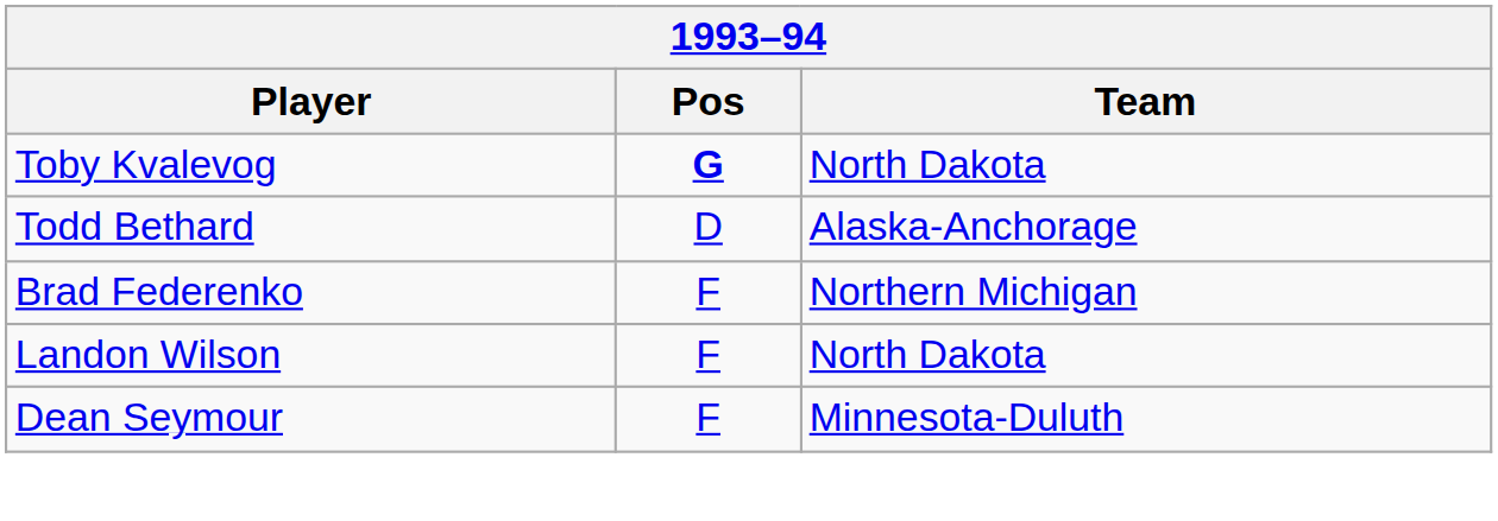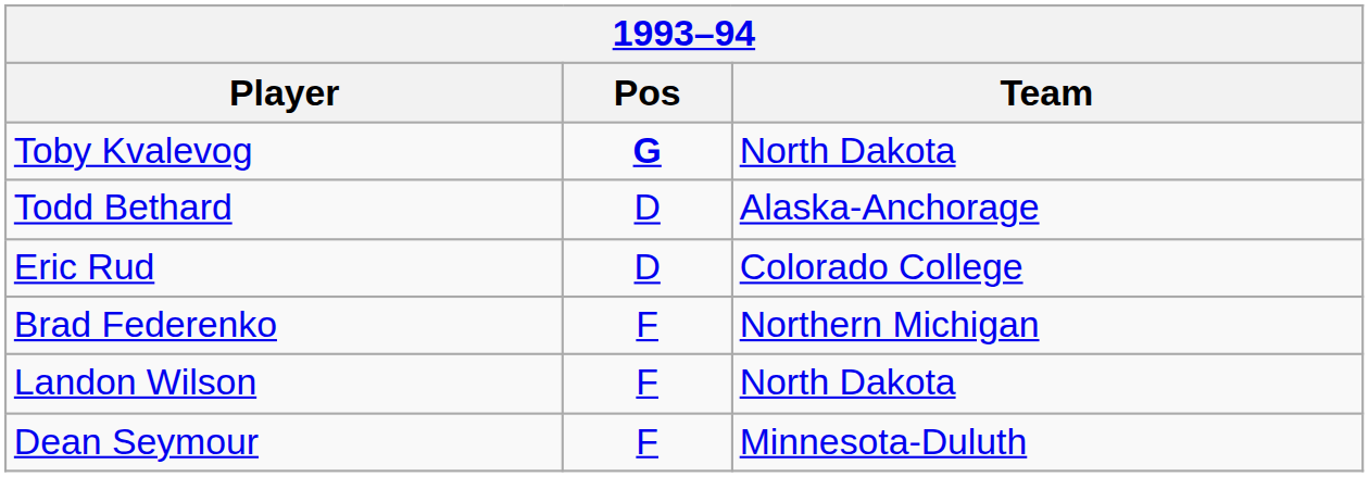 <table class="wikitable" width=95%>
 <tr>
 <th colspan=3><a href='#'>1993–94</a></th>
 </tr>
 <tr>
 <th>Player</th>
 <th>Pos</th>
 <th>Team</th>
 </tr>
 <tr>
 <td><a href='#'>Toby Kvalevog</a></td>
 <td align=center><strong><a href='#'>G</a></strong></td>
 <td><a href='#'>North Dakota</a></td>
 </tr>
 <tr>
 <td><a href='#'>Todd Bethard</a></td>
 <td align=center><a href='#'>D</a></td>
 <td><a href='#'>Alaska-Anchorage</a></td>
 </tr>
 <tr>
+<td><a href='#'>Eric Rud</a></td>
+<td align=center><a href='#'>D</a></td>
+<td><a href='#'>Colorado College</a></td>
+</tr>
+<tr>
 <td><a href='#'>Brad Federenko</a></td>
 <td align=center><a href='#'>F</a></td>
 <td><a href='#'>Northern Michigan</a></td>
 </tr>
 <tr>
 <td><a href='#'>Landon Wilson</a></td>
 <td align=center><a href='#'>F</a></td>
 <td><a href='#'>North Dakota</a></td>
 </tr>
 <tr>
 <td><a href='#'>Dean Seymour</a></td>
 <td align=center><a href='#'>F</a></td>
 <td><a href='#'>Minnesota-Duluth</a></td>
 </tr>
 </table>
